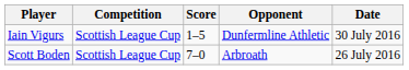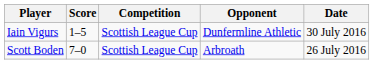 <table class="wikitable">
 <tr>
 <th>Player</th>
+<th>Score</th>
 <th>Competition</th>
-<th>Score</th>
 <th>Opponent</th>
 <th>Date</th>
 </tr>
 <tr>
 <td> <a href='#'>Iain Vigurs</a></td>
+<td>1–5</td>
 <td><a href='#'>Scottish League Cup</a></td>
-<td>1–5</td>
 <td><a href='#'>Dunfermline Athletic</a></td>
 <td>30 July 2016</td>
 </tr>
 <tr>
 <td> <a href='#'>Scott Boden</a></td>
+<td>7–0</td>
 <td><a href='#'>Scottish League Cup</a></td>
-<td>7–0</td>
 <td><a href='#'>Arbroath</a></td>
 <td>26 July 2016</td>
 </tr>
 </table>
